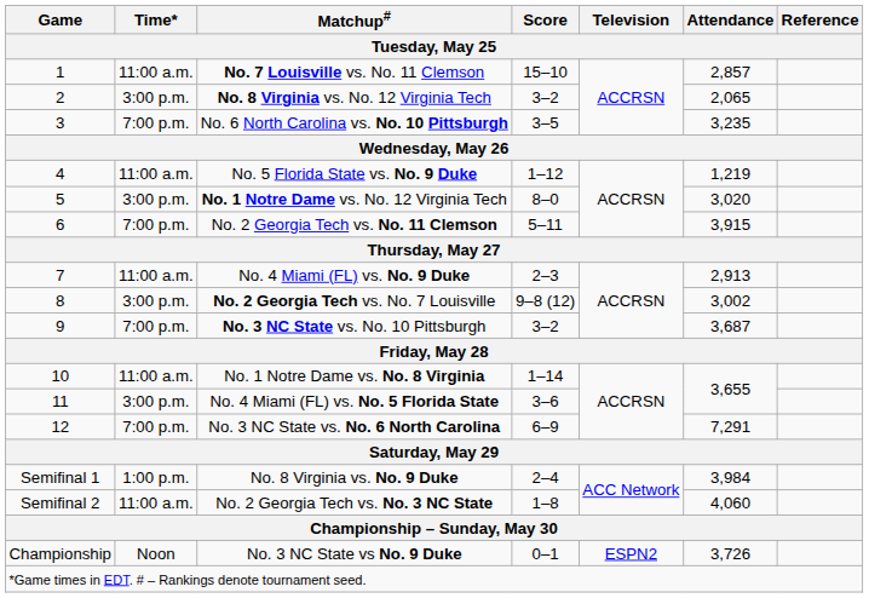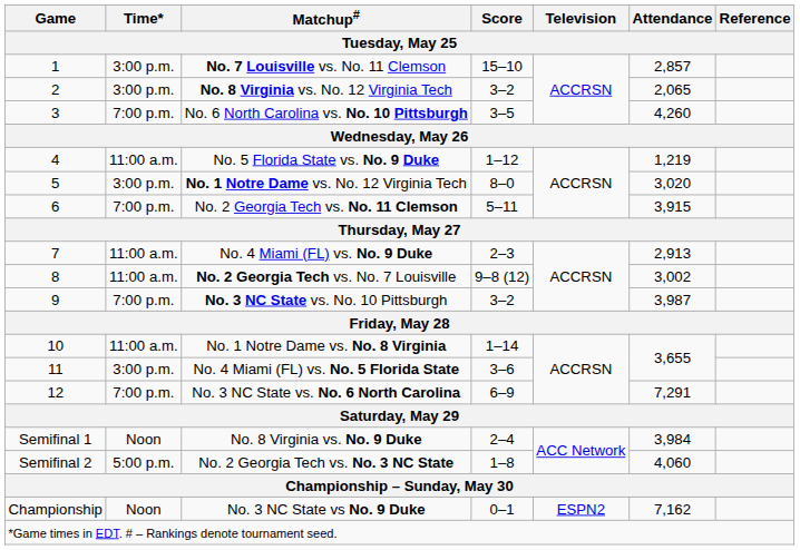 <table class="wikitable" style="font-size: 95%">
 <tr align="center">
 <th>Game</th>
 <th>Time*</th>
 <th>Matchup<sup>#</sup></th>
 <th>Score</th>
 <th>Television</th>
 <th>Attendance</th>
 <th>Reference</th>
 </tr>
 <tr>
 <th colspan=8>Tuesday, May 25</th>
 </tr>
 <tr>
 <td style="text-align:center;">1</td>
-<td style="text-align:center;">11:00 a.m.</td>
+<td style="text-align:center;">3:00 p.m.</td>
 <td style="text-align:center;"><strong>No. 7 <a href='#'>Louisville</a></strong> vs. No. 11 <a href='#'>Clemson</a></td>
 <td style="text-align:center;">15–10</td>
 <td rowspan=3 style="text-align:center;"><a href='#'>ACCRSN</a></td>
 <td style="text-align:center;">2,857</td>
 <td style="text-align:center;"></td>
 </tr>
 <tr>
 <td style="text-align:center;">2</td>
 <td style="text-align:center;">3:00 p.m.</td>
 <td style="text-align:center;"><strong>No. 8 <a href='#'>Virginia</a></strong> vs. No. 12 <a href='#'>Virginia Tech</a></td>
 <td style="text-align:center;">3–2</td>
 <td style="text-align:center;">2,065</td>
 <td style="text-align:center;"></td>
 </tr>
 <tr>
 <td style="text-align:center;">3</td>
 <td style="text-align:center;">7:00 p.m.</td>
 <td style="text-align:center;">No. 6 <a href='#'>North Carolina</a> vs. <strong>No. 10 <a href='#'>Pittsburgh</a></strong></td>
 <td style="text-align:center;">3–5</td>
-<td style="text-align:center;">3,235</td>
+<td style="text-align:center;">4,260</td>
 <td style="text-align:center;"></td>
 </tr>
 <tr>
 <th colspan=7>Wednesday, May 26</th>
 </tr>
 <tr>
 <td style="text-align:center;">4</td>
 <td style="text-align:center;">11:00 a.m.</td>
 <td style="text-align:center;">No. 5 <a href='#'>Florida State</a> vs. <strong>No. 9 <a href='#'>Duke</a></strong></td>
 <td style="text-align:center;">1–12</td>
 <td rowspan=3 style="text-align:center;">ACCRSN</td>
 <td style="text-align:center;">1,219</td>
 <td style="text-align:center;"></td>
 </tr>
 <tr>
 <td style="text-align:center;">5</td>
 <td style="text-align:center;">3:00 p.m.</td>
 <td style="text-align:center;"><strong>No. 1 <a href='#'>Notre Dame</a></strong> vs. No. 12 Virginia Tech</td>
 <td style="text-align:center;">8–0</td>
 <td style="text-align:center;">3,020</td>
 <td style="text-align:center;"></td>
 </tr>
 <tr>
 <td style="text-align:center;">6</td>
 <td style="text-align:center;">7:00 p.m.</td>
 <td style="text-align:center;">No. 2 <a href='#'>Georgia Tech</a> vs. <strong>No. 11 Clemson</strong></td>
 <td style="text-align:center;">5–11</td>
 <td style="text-align:center;">3,915</td>
 <td style="text-align:center;"></td>
 </tr>
 <tr>
 <th colspan=7>Thursday, May 27</th>
 </tr>
 <tr>
 <td style="text-align:center;">7</td>
 <td style="text-align:center;">11:00 a.m.</td>
 <td style="text-align:center;">No. 4 <a href='#'>Miami (FL)</a> vs. <strong>No. 9 Duke</strong></td>
 <td style="text-align:center;">2–3</td>
 <td rowspan=3 style="text-align:center;">ACCRSN</td>
 <td style="text-align:center;">2,913</td>
 <td style="text-align:center;"></td>
 </tr>
 <tr>
 <td style="text-align:center;">8</td>
-<td style="text-align:center;">3:00 p.m.</td>
+<td style="text-align:center;">11:00 a.m.</td>
 <td style="text-align:center;"><strong>No. 2 Georgia Tech</strong> vs. No. 7 Louisville</td>
 <td style="text-align:center;">9–8 (12)</td>
 <td style="text-align:center;">3,002</td>
 <td style="text-align:center;"></td>
 </tr>
 <tr>
 <td style="text-align:center;">9</td>
 <td style="text-align:center;">7:00 p.m.</td>
 <td style="text-align:center;"><strong>No. 3 <a href='#'>NC State</a></strong> vs. No. 10 Pittsburgh</td>
 <td style="text-align:center;">3–2</td>
-<td style="text-align:center;">3,687</td>
+<td style="text-align:center;">3,987</td>
 <td style="text-align:center;"></td>
 </tr>
 <tr>
 <th colspan=7>Friday, May 28</th>
 </tr>
 <tr>
 <td style="text-align:center;">10</td>
 <td style="text-align:center;">11:00 a.m.</td>
 <td style="text-align:center;">No. 1 Notre Dame vs. <strong>No. 8 Virginia</strong></td>
 <td style="text-align:center;">1–14</td>
 <td rowspan=3 style="text-align:center;">ACCRSN</td>
 <td rowspan=2 style="text-align:center;">3,655</td>
 <td style="text-align:center;"></td>
 </tr>
 <tr>
 <td style="text-align:center;">11</td>
 <td style="text-align:center;">3:00 p.m.</td>
 <td style="text-align:center;">No. 4 Miami (FL) vs. <strong>No. 5 Florida State</strong></td>
 <td style="text-align:center;">3–6</td>
 <td style="text-align:center;"></td>
 </tr>
 <tr>
 <td style="text-align:center;">12</td>
 <td style="text-align:center;">7:00 p.m.</td>
 <td style="text-align:center;">No. 3 NC State vs. <strong>No. 6 North Carolina</strong></td>
 <td style="text-align:center;">6–9</td>
 <td style="text-align:center;">7,291</td>
 <td style="text-align:center;"></td>
 </tr>
 <tr>
 <th colspan=7>Saturday, May 29</th>
 </tr>
 <tr>
 <td style="text-align:center;">Semifinal 1</td>
-<td style="text-align:center;">1:00 p.m.</td>
+<td style="text-align:center;">Noon</td>
 <td style="text-align:center;">No. 8 Virginia vs. <strong>No. 9 Duke</strong></td>
 <td style="text-align:center;">2–4</td>
 <td rowspan=2 style="text-align:center;"><a href='#'>ACC Network</a></td>
 <td style="text-align:center;">3,984</td>
 <td style="text-align:center;"></td>
 </tr>
 <tr>
 <td style="text-align:center;">Semifinal 2</td>
-<td style="text-align:center;">11:00 a.m.</td>
+<td style="text-align:center;">5:00 p.m.</td>
 <td style="text-align:center;">No. 2 Georgia Tech vs. <strong>No. 3 NC State</strong></td>
 <td style="text-align:center;">1–8</td>
 <td style="text-align:center;">4,060</td>
 <td style="text-align:center;"></td>
 </tr>
 <tr>
 <th colspan=7>Championship – Sunday, May 30</th>
 </tr>
 <tr>
 <td style="text-align:center;">Championship</td>
 <td style="text-align:center;">Noon</td>
 <td style="text-align:center;">No. 3 NC State vs <strong>No. 9 Duke</strong></td>
 <td style="text-align:center;">0–1</td>
 <td style="text-align:center;"><a href='#'>ESPN2</a></td>
-<td style="text-align:center;">3,726</td>
+<td style="text-align:center;">7,162</td>
 <td style="text-align:center;"></td>
 </tr>
 <tr>
 <td colspan=7><small>*Game times in <a href='#'>EDT</a>. # – Rankings denote tournament seed.</small></td>
 </tr>
 </table>
